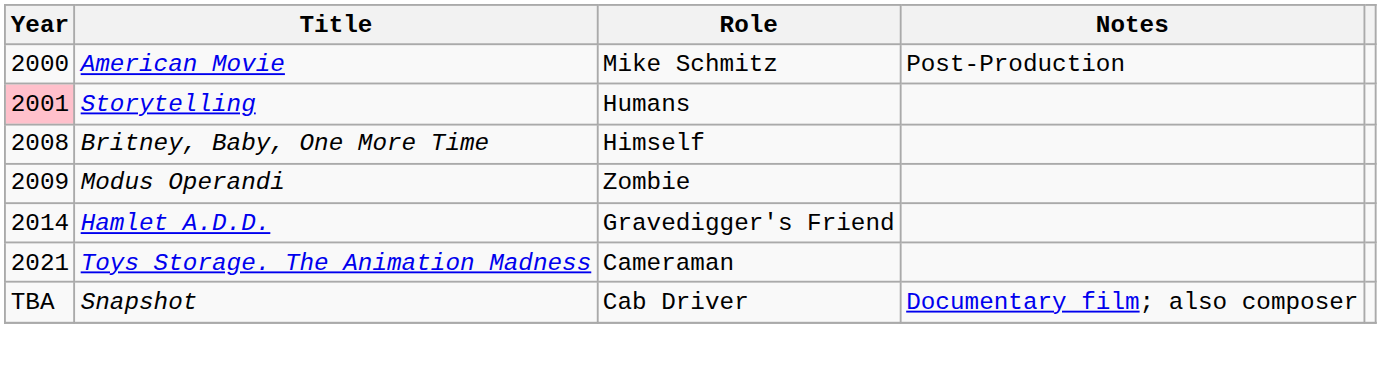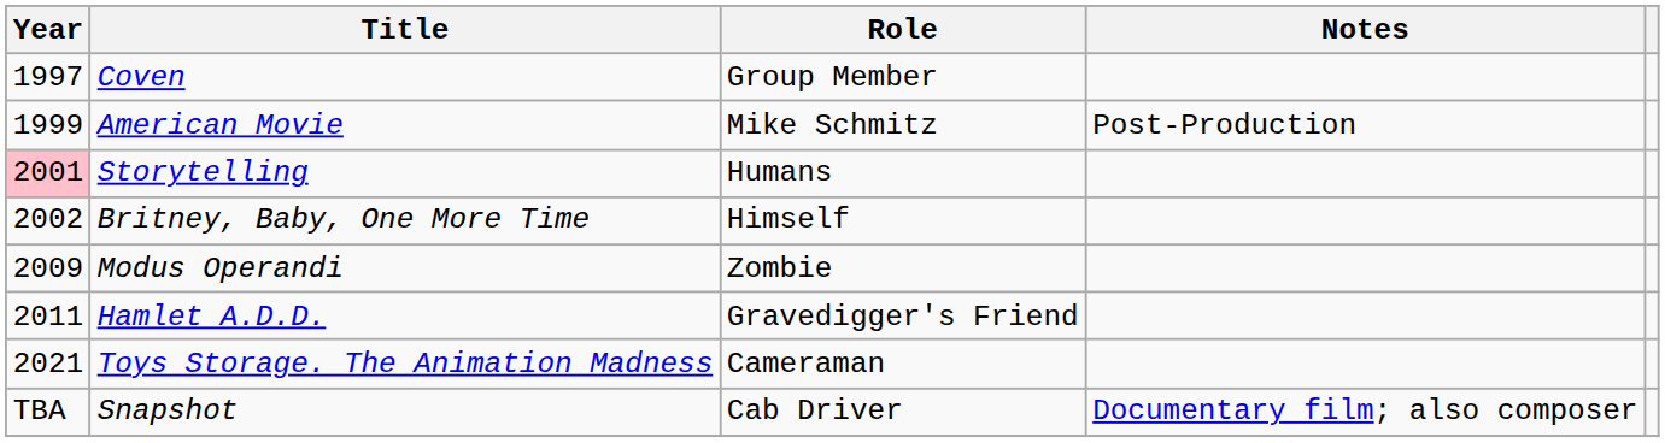 <table class="wikitable sortable">
 <tr>
 <th>Year</th>
 <th>Title</th>
 <th>Role</th>
 <th class=unsortable>Notes</th>
 <th class=unsortable></th>
 </tr>
 <tr>
-<td>2000</td>
+<td>1997</td>
+<td><em><a href='#'>Coven</a></em></td>
+<td>Group Member</td>
+<td></td>
+<td></td>
+</tr>
+<tr>
+<td>1999</td>
 <td><em><a href='#'>American Movie</a></em></td>
 <td>Mike Schmitz</td>
 <td>Post-Production</td>
 <td></td>
 </tr>
 <tr>
 <td style="background: pink;">2001</td>
 <td><em><a href='#'>Storytelling</a></em></td>
 <td>Humans</td>
 <td></td>
 <td></td>
 </tr>
 <tr>
-<td>2008</td>
+<td>2002</td>
 <td><em>Britney, Baby, One More Time</em></td>
 <td>Himself</td>
 <td></td>
 <td></td>
 </tr>
 <tr>
 <td>2009</td>
 <td><em>Modus Operandi</em></td>
 <td>Zombie</td>
 <td></td>
 <td></td>
 </tr>
 <tr>
-<td>2014</td>
+<td>2011</td>
 <td><em><a href='#'>Hamlet A.D.D.</a></em></td>
 <td>Gravedigger's Friend</td>
 <td></td>
 <td></td>
 </tr>
 <tr>
 <td>2021</td>
 <td><em><a href='#'>Toys Storage. The Animation Madness</a></em></td>
 <td>Cameraman</td>
 <td></td>
 <td></td>
 </tr>
 <tr>
 <td>TBA</td>
 <td><em>Snapshot</em></td>
 <td>Cab Driver</td>
 <td><a href='#'>Documentary film</a>; also composer</td>
 <td></td>
 </tr>
 <tr>
 </tr>
 </table>
